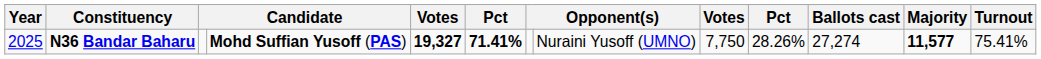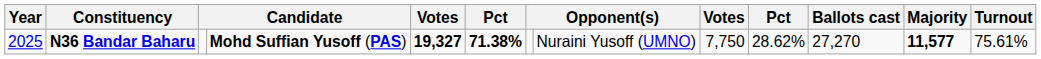 <table class="wikitable" style="margin:0.5em ; font-size:95%">
 <tr>
 <th>Year</th>
 <th>Constituency</th>
 <th colspan=2>Candidate</th>
 <th>Votes</th>
 <th>Pct</th>
 <th colspan=2>Opponent(s)</th>
 <th>Votes</th>
 <th>Pct</th>
 <th>Ballots cast</th>
 <th>Majority</th>
 <th>Turnout</th>
 </tr>
 <tr>
 <td><a href='#'>2025</a></td>
 <td><strong>N36 <a href='#'>Bandar Baharu</a></strong></td>
 <td bgcolor=></td>
 <td><strong>Mohd Suffian Yusoff</strong> (<a href='#'><strong>PAS</strong></a>)</td>
 <td align=right><strong>19,327</strong></td>
-<td><strong>71.41%</strong></td>
+<td><strong>71.38%</strong></td>
 <td></td>
 <td>Nuraini Yusoff (<a href='#'>UMNO</a>)</td>
 <td align=right>7,750</td>
-<td>28.26%</td>
-<td>27,274</td>
+<td>28.62%</td>
+<td>27,270</td>
 <td><strong>11,577</strong></td>
-<td>75.41%</td>
+<td>75.61%</td>
 </tr>
 </table>
